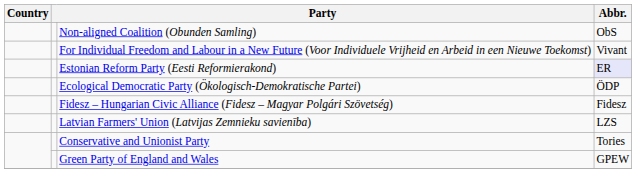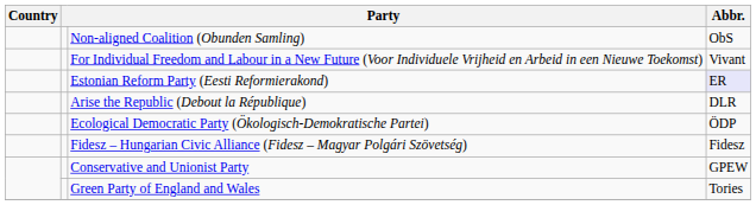 <table class="wikitable sortable">
 <tr>
 <th>Country</th>
 <th colspan="2">Party</th>
 <th>Abbr.</th>
 </tr>
 <tr>
 <td></td>
 <td bgcolor=></td>
 <td><a href='#'>Non-aligned Coalition</a> (<em>Obunden Samling</em>)</td>
 <td>ObS</td>
 </tr>
 <tr>
 <td></td>
 <td bgcolor=></td>
 <td><a href='#'>For Individual Freedom and Labour in a New Future</a> (<em>Voor Individuele Vrijheid en Arbeid in een Nieuwe Toekomst</em>)</td>
 <td>Vivant</td>
 </tr>
 <tr>
 <td></td>
 <td bgcolor=></td>
 <td><a href='#'>Estonian Reform Party</a> (<em>Eesti Reformierakond</em>)</td>
 <td style="background: lavender;">ER</td>
 </tr>
 <tr>
 <td></td>
 <td bgcolor=></td>
+<td><a href='#'>Arise the Republic</a> (<em>Debout la République</em>)</td>
+<td>DLR</td>
+</tr>
+<tr>
+<td></td>
+<td bgcolor=></td>
 <td><a href='#'>Ecological Democratic Party</a> (<em>Ökologisch-Demokratische Partei</em>)</td>
 <td>ÖDP</td>
 </tr>
 <tr>
 <td></td>
 <td bgcolor=></td>
 <td><a href='#'>Fidesz – Hungarian Civic Alliance</a> (<em>Fidesz – Magyar Polgári Szövetség</em>)</td>
 <td>Fidesz</td>
 </tr>
 <tr>
-<td></td>
-<td bgcolor=></td>
-<td><a href='#'>Latvian Farmers' Union</a> (<em>Latvijas Zemnieku savienība</em>)</td>
-<td>LZS</td>
-</tr>
-<tr>
 <td rowspan="2"></td>
 <td bgcolor=></td>
 <td><a href='#'>Conservative and Unionist Party</a></td>
-<td>Tories</td>
+<td>GPEW</td>
 </tr>
 <tr>
 <td bgcolor=></td>
 <td><a href='#'>Green Party of England and Wales</a></td>
-<td>GPEW</td>
+<td>Tories</td>
 </tr>
 <tr>
 </tr>
 </table>
